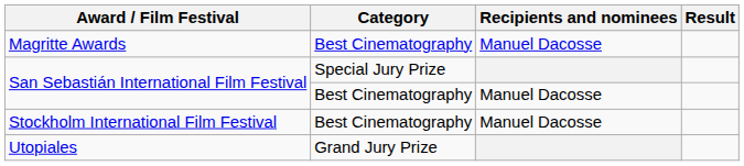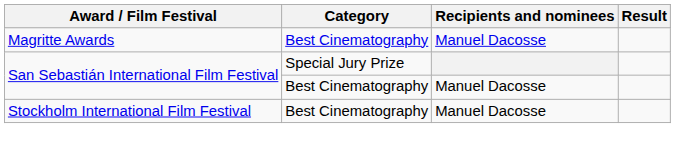 <table class="wikitable plainrowheaders sortable">
 <tr style="background:#ccc; text-align:center;">
 <th scope="col">Award / Film Festival</th>
 <th scope="col">Category</th>
 <th scope="col">Recipients and nominees</th>
 <th scope="col">Result</th>
 </tr>
 <tr>
 <td><a href='#'>Magritte Awards</a></td>
 <td><a href='#'>Best Cinematography</a></td>
 <td><a href='#'>Manuel Dacosse</a></td>
 <td></td>
 </tr>
 <tr>
 <td rowspan=2><a href='#'>San Sebastián International Film Festival</a></td>
 <td>Special Jury Prize</td>
 <th></th>
 <td></td>
 </tr>
 <tr>
 <td>Best Cinematography</td>
 <td>Manuel Dacosse</td>
 <td></td>
 </tr>
 <tr>
 <td><a href='#'>Stockholm International Film Festival</a></td>
 <td>Best Cinematography</td>
 <td>Manuel Dacosse</td>
 <td></td>
 </tr>
-<tr>
-<td><a href='#'>Utopiales</a></td>
-<td>Grand Jury Prize</td>
-<th></th>
-<td></td>
-</tr>
 </table>
